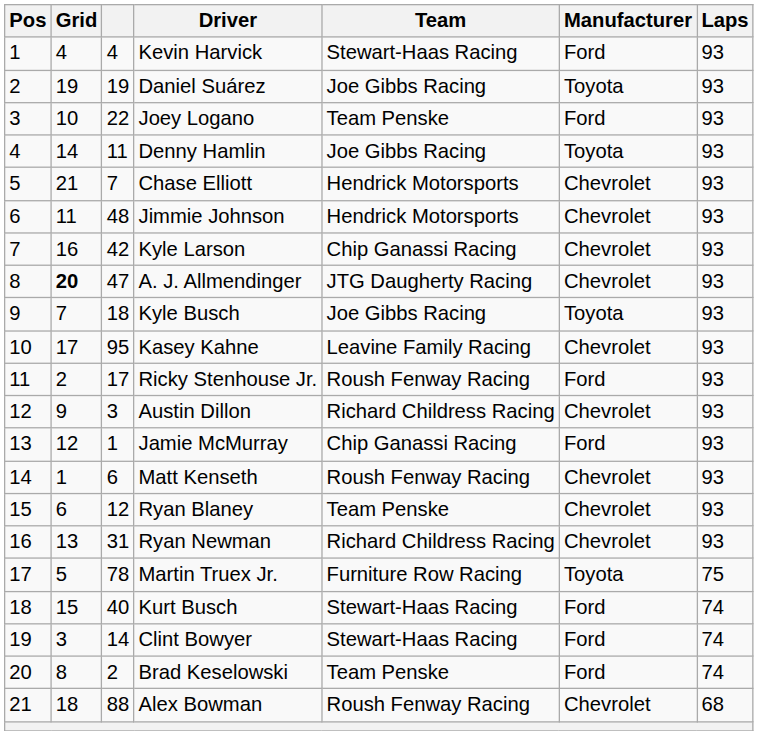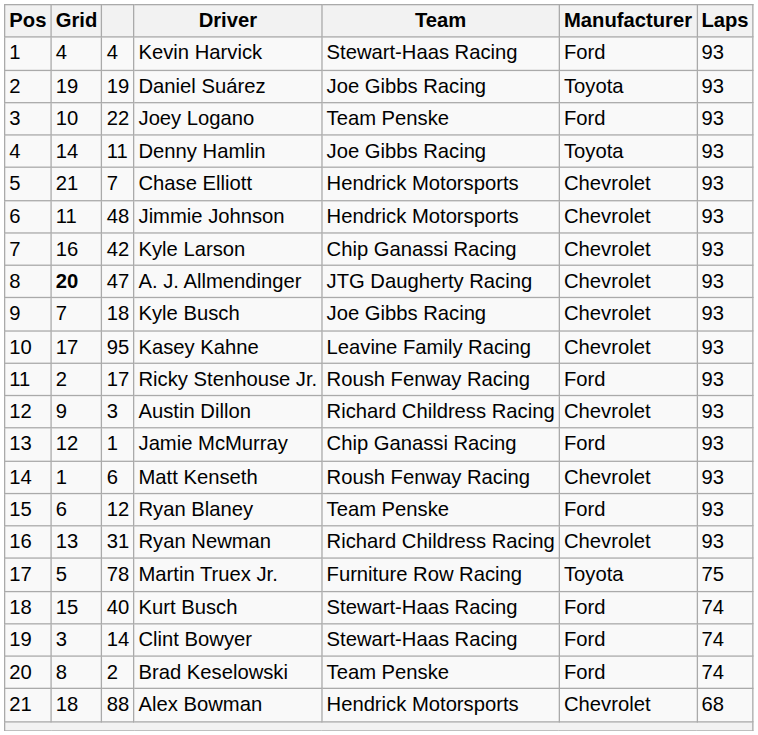 <table class="wikitable" style="font-size:98%">
 <tr>
 <th>Pos</th>
 <th>Grid</th>
 <th></th>
 <th>Driver</th>
 <th>Team</th>
 <th>Manufacturer</th>
 <th>Laps</th>
 </tr>
 <tr>
 <td>1</td>
 <td>4</td>
 <td>4</td>
 <td>Kevin Harvick</td>
 <td>Stewart-Haas Racing</td>
 <td>Ford</td>
 <td>93</td>
 </tr>
 <tr>
 <td>2</td>
 <td>19</td>
 <td>19</td>
 <td>Daniel Suárez</td>
 <td>Joe Gibbs Racing</td>
 <td>Toyota</td>
 <td>93</td>
 </tr>
 <tr>
 <td>3</td>
 <td>10</td>
 <td>22</td>
 <td>Joey Logano</td>
 <td>Team Penske</td>
 <td>Ford</td>
 <td>93</td>
 </tr>
 <tr>
 <td>4</td>
 <td>14</td>
 <td>11</td>
 <td>Denny Hamlin</td>
 <td>Joe Gibbs Racing</td>
 <td>Toyota</td>
 <td>93</td>
 </tr>
 <tr>
 <td>5</td>
 <td>21</td>
 <td>7</td>
 <td>Chase Elliott</td>
 <td>Hendrick Motorsports</td>
 <td>Chevrolet</td>
 <td>93</td>
 </tr>
 <tr>
 <td>6</td>
 <td>11</td>
 <td>48</td>
 <td>Jimmie Johnson</td>
 <td>Hendrick Motorsports</td>
 <td>Chevrolet</td>
 <td>93</td>
 </tr>
 <tr>
 <td>7</td>
 <td>16</td>
 <td>42</td>
 <td>Kyle Larson</td>
 <td>Chip Ganassi Racing</td>
 <td>Chevrolet</td>
 <td>93</td>
 </tr>
 <tr>
 <td>8</td>
 <td><strong>20</strong></td>
 <td>47</td>
 <td>A. J. Allmendinger</td>
 <td>JTG Daugherty Racing</td>
 <td>Chevrolet</td>
 <td>93</td>
 </tr>
 <tr>
 <td>9</td>
 <td>7</td>
 <td>18</td>
 <td>Kyle Busch</td>
 <td>Joe Gibbs Racing</td>
-<td>Toyota</td>
+<td>Chevrolet</td>
 <td>93</td>
 </tr>
 <tr>
 <td>10</td>
 <td>17</td>
 <td>95</td>
 <td>Kasey Kahne</td>
 <td>Leavine Family Racing</td>
 <td>Chevrolet</td>
 <td>93</td>
 </tr>
 <tr>
 <td>11</td>
 <td>2</td>
 <td>17</td>
 <td>Ricky Stenhouse Jr.</td>
 <td>Roush Fenway Racing</td>
 <td>Ford</td>
 <td>93</td>
 </tr>
 <tr>
 <td>12</td>
 <td>9</td>
 <td>3</td>
 <td>Austin Dillon</td>
 <td>Richard Childress Racing</td>
 <td>Chevrolet</td>
 <td>93</td>
 </tr>
 <tr>
 <td>13</td>
 <td>12</td>
 <td>1</td>
 <td>Jamie McMurray</td>
 <td>Chip Ganassi Racing</td>
 <td>Ford</td>
 <td>93</td>
 </tr>
 <tr>
 <td>14</td>
 <td>1</td>
 <td>6</td>
 <td>Matt Kenseth</td>
 <td>Roush Fenway Racing</td>
 <td>Chevrolet</td>
 <td>93</td>
 </tr>
 <tr>
 <td>15</td>
 <td>6</td>
 <td>12</td>
 <td>Ryan Blaney</td>
 <td>Team Penske</td>
-<td>Chevrolet</td>
+<td>Ford</td>
 <td>93</td>
 </tr>
 <tr>
 <td>16</td>
 <td>13</td>
 <td>31</td>
 <td>Ryan Newman</td>
 <td>Richard Childress Racing</td>
 <td>Chevrolet</td>
 <td>93</td>
 </tr>
 <tr>
 <td>17</td>
 <td>5</td>
 <td>78</td>
 <td>Martin Truex Jr.</td>
 <td>Furniture Row Racing</td>
 <td>Toyota</td>
 <td>75</td>
 </tr>
 <tr>
 <td>18</td>
 <td>15</td>
 <td>40</td>
 <td>Kurt Busch</td>
 <td>Stewart-Haas Racing</td>
 <td>Ford</td>
 <td>74</td>
 </tr>
 <tr>
 <td>19</td>
 <td>3</td>
 <td>14</td>
 <td>Clint Bowyer</td>
 <td>Stewart-Haas Racing</td>
 <td>Ford</td>
 <td>74</td>
 </tr>
 <tr>
 <td>20</td>
 <td>8</td>
 <td>2</td>
 <td>Brad Keselowski</td>
 <td>Team Penske</td>
 <td>Ford</td>
 <td>74</td>
 </tr>
 <tr>
 <td>21</td>
 <td>18</td>
 <td>88</td>
 <td>Alex Bowman</td>
-<td>Roush Fenway Racing</td>
+<td>Hendrick Motorsports</td>
 <td>Chevrolet</td>
 <td>68</td>
 </tr>
 <tr>
 <th colspan="7"></th>
 </tr>
 </table>
